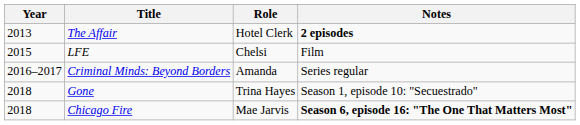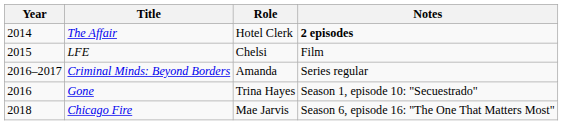 <table class="wikitable sortable" >
 <tr>
 <th>Year</th>
 <th>Title</th>
 <th>Role</th>
 <th class="unsortable">Notes</th>
 </tr>
 <tr>
-<td>2013</td>
+<td>2014</td>
 <td><em><a href='#'>The Affair</a></em></td>
 <td>Hotel Clerk</td>
 <td><strong>2 episodes</strong></td>
 </tr>
 <tr>
 <td>2015</td>
 <td><em>LFE</em></td>
 <td>Chelsi</td>
 <td>Film</td>
 </tr>
 <tr>
 <td>2016–2017</td>
 <td><em><a href='#'>Criminal Minds: Beyond Borders</a></em></td>
 <td>Amanda</td>
 <td>Series regular</td>
 </tr>
 <tr>
-<td>2018</td>
+<td>2016</td>
 <td><em><a href='#'>Gone</a></em></td>
 <td>Trina Hayes</td>
 <td>Season 1, episode 10: "Secuestrado"</td>
 </tr>
 <tr>
 <td>2018</td>
 <td><em><a href='#'>Chicago Fire</a></em></td>
 <td>Mae Jarvis</td>
-<td><strong>Season 6, episode 16: "The One That Matters Most"</strong></td>
+<td>Season 6, episode 16: "The One That Matters Most"</td>
 </tr>
 </table>
